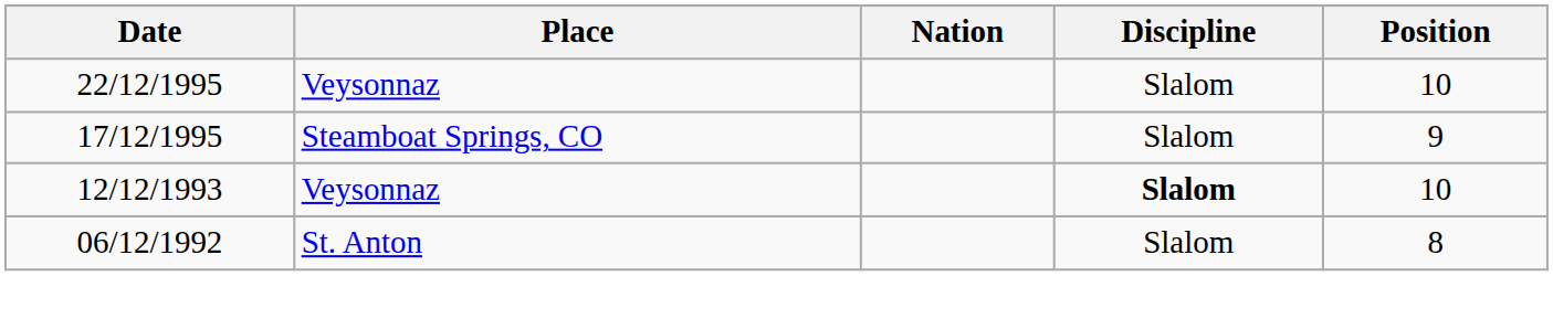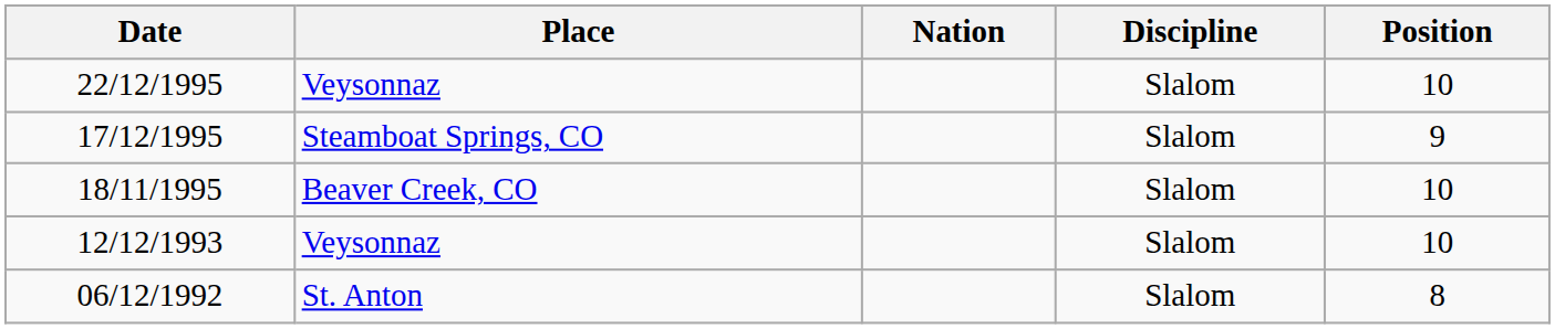 <table class="wikitable" width=55% style="font-size:90%; text-align:center;">
 <tr>
 <th>Date</th>
 <th>Place</th>
 <th>Nation</th>
 <th>Discipline</th>
 <th>Position</th>
 </tr>
 <tr>
 <td>22/12/1995</td>
 <td align=left><a href='#'>Veysonnaz</a></td>
 <td align=left></td>
 <td>Slalom</td>
 <td>10</td>
 </tr>
 <tr>
 <td>17/12/1995</td>
 <td align=left><a href='#'>Steamboat Springs, CO</a></td>
 <td align=left></td>
 <td>Slalom</td>
 <td>9</td>
 </tr>
 <tr>
+<td>18/11/1995</td>
+<td align=left><a href='#'>Beaver Creek, CO</a></td>
+<td align=left></td>
+<td>Slalom</td>
+<td>10</td>
+</tr>
+<tr>
 <td>12/12/1993</td>
 <td align=left><a href='#'>Veysonnaz</a></td>
 <td align=left></td>
-<td><strong>Slalom</strong></td>
+<td>Slalom</td>
 <td>10</td>
 </tr>
 <tr>
 <td>06/12/1992</td>
 <td align=left><a href='#'>St. Anton</a></td>
 <td align=left></td>
 <td>Slalom</td>
 <td>8</td>
 </tr>
 </table>
